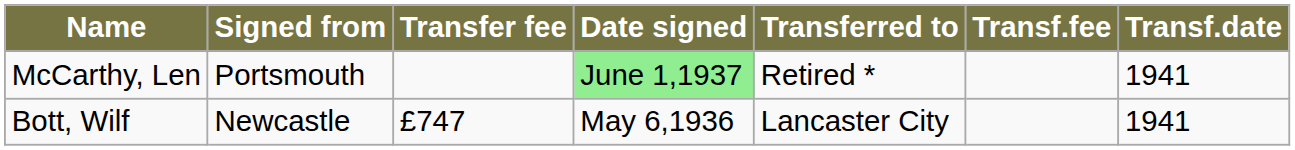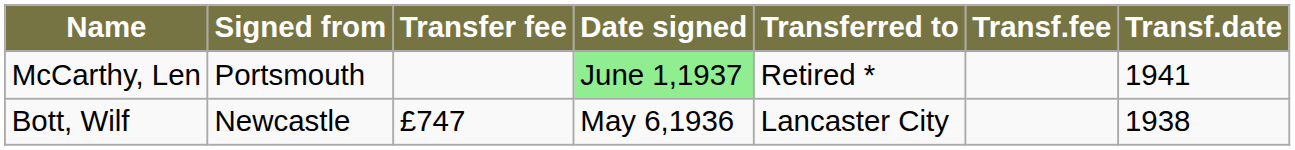 <table class="wikitable">
 <tr>
 <th style="background:#767442; color:#FFFFFF; text-align:center;">Name</th>
 <th style="background:#767442; color:#FFFFFF; text-align:center;">Signed from</th>
 <th style="background:#767442; color:#FFFFFF; text-align:center;">Transfer fee</th>
 <th style="background:#767442; color:#FFFFFF; text-align:center;">Date signed</th>
 <th style="background:#767442; color:#FFFFFF; text-align:center;">Transferred to</th>
 <th style="background:#767442; color:#FFFFFF; text-align:center;">Transf.fee</th>
 <th style="background:#767442; color:#FFFFFF; text-align:center;">Transf.date</th>
 </tr>
 <tr>
 <td>McCarthy, Len</td>
 <td>Portsmouth</td>
 <td></td>
 <td style="background: lightgreen;">June 1,1937</td>
 <td>Retired *</td>
 <td></td>
 <td>1941</td>
 </tr>
 <tr>
 <td>Bott, Wilf</td>
 <td>Newcastle</td>
 <td>£747</td>
 <td>May 6,1936</td>
 <td>Lancaster City</td>
 <td></td>
-<td>1941</td>
+<td>1938</td>
 </tr>
 </table>
